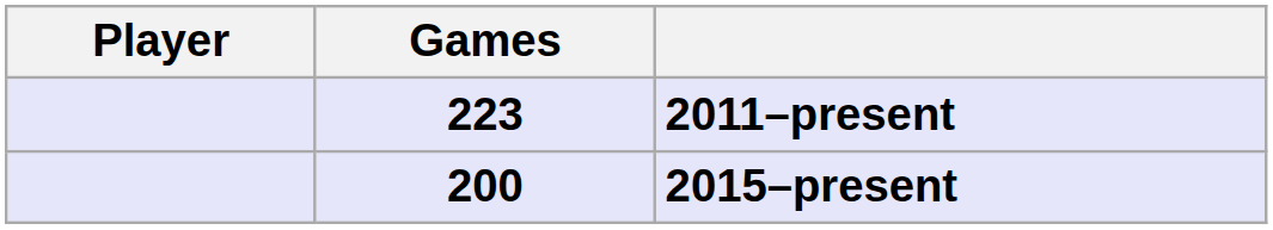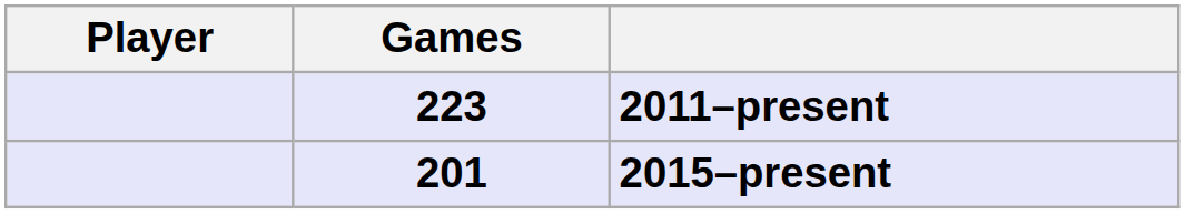 <table class="wikitable sortable" width=35%>
 <tr>
 <th>Player</th>
 <th>Games</th>
 <th></th>
 </tr>
 <tr style=background:#E6E6FA>
 <td><strong></strong></td>
 <td align=center><strong>223</strong></td>
 <td><strong>2011–present</strong></td>
 </tr>
 <tr style=background:#E6E6FA>
 <td><strong></strong></td>
-<td align=center><strong>200</strong></td>
+<td align=center><strong>201</strong></td>
 <td><strong>2015–present</strong></td>
 </tr>
 </table>
